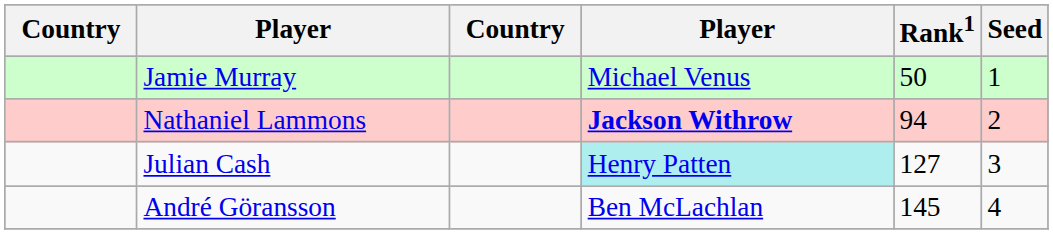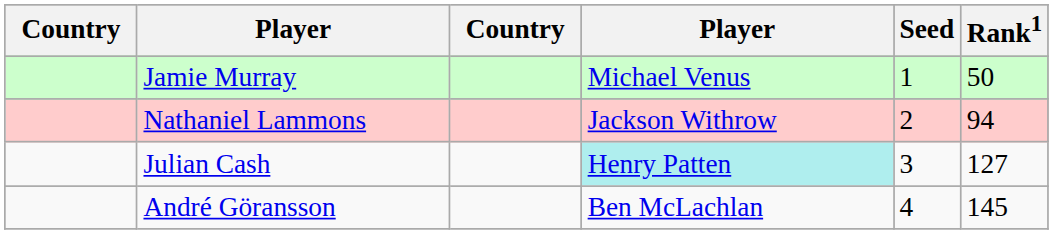 <table class="sortable wikitable">
 <tr>
 <th width="70">Country</th>
 <th width="175">Player</th>
 <th width="70">Country</th>
 <th width="175">Player</th>
+<th>Seed</th>
 <th>Rank<sup>1</sup></th>
-<th>Seed</th>
 </tr>
 <tr bgcolor=#cfc>
 <td></td>
 <td><a href='#'>Jamie Murray</a></td>
 <td></td>
 <td><a href='#'>Michael Venus</a></td>
+<td>1</td>
 <td>50</td>
-<td>1</td>
 </tr>
 <tr bgcolor=#fcc>
 <td></td>
 <td><a href='#'>Nathaniel Lammons</a></td>
 <td></td>
-<td><strong><a href='#'>Jackson Withrow</a></strong></td>
+<td><a href='#'>Jackson Withrow</a></td>
+<td>2</td>
 <td>94</td>
-<td>2</td>
 </tr>
 <tr>
 <td></td>
 <td><a href='#'>Julian Cash</a></td>
 <td></td>
 <td style="background: paleturquoise;"><a href='#'>Henry Patten</a></td>
+<td>3</td>
 <td>127</td>
-<td>3</td>
 </tr>
 <tr>
 <td></td>
 <td><a href='#'>André Göransson</a></td>
 <td></td>
 <td><a href='#'>Ben McLachlan</a></td>
+<td>4</td>
 <td>145</td>
-<td>4</td>
 </tr>
 </table>
